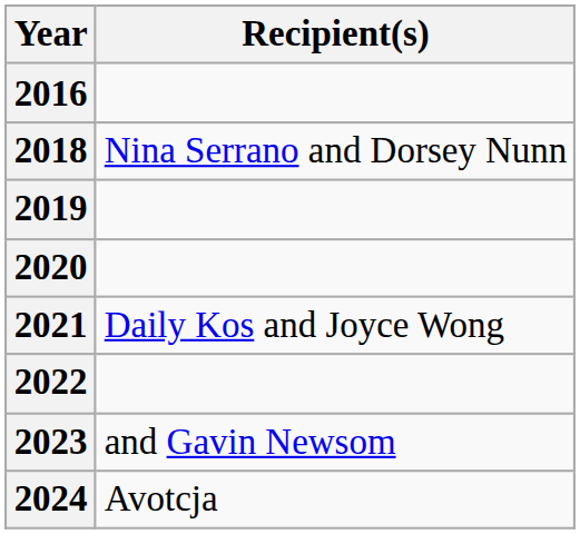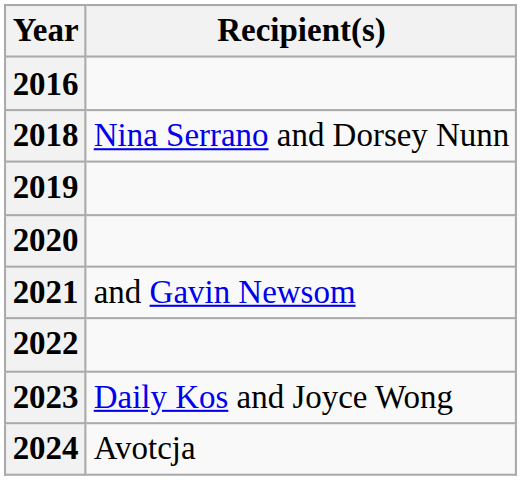 <table class="wikitable">
 <tr>
 <th>Year</th>
 <th>Recipient(s)</th>
 </tr>
 <tr>
 <th>2016</th>
 <td></td>
 </tr>
 <tr>
 <th>2018</th>
 <td><a href='#'>Nina Serrano</a> and Dorsey Nunn</td>
 </tr>
 <tr>
 <th>2019</th>
 <td></td>
 </tr>
 <tr>
 <th>2020</th>
 <td></td>
 </tr>
 <tr>
 <th>2021</th>
-<td><a href='#'>Daily Kos</a> and Joyce Wong</td>
+<td> and <a href='#'>Gavin Newsom</a></td>
 </tr>
 <tr>
 <th>2022</th>
 <td></td>
 </tr>
 <tr>
 <th>2023</th>
-<td> and <a href='#'>Gavin Newsom</a></td>
+<td><a href='#'>Daily Kos</a> and Joyce Wong</td>
 </tr>
 <tr>
 <th>2024</th>
 <td>Avotcja</td>
 </tr>
 </table>
